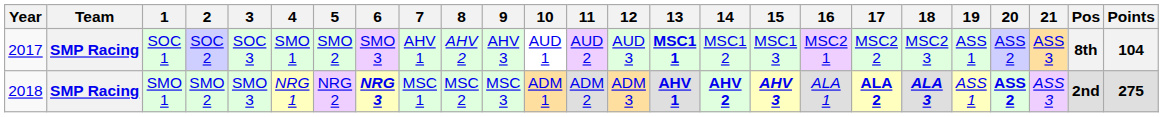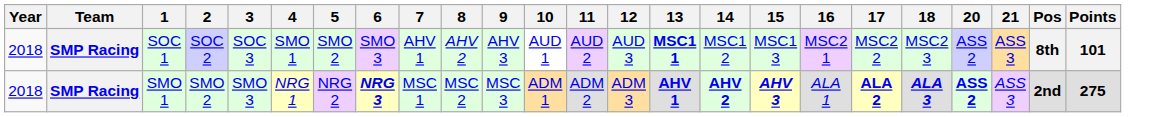 <table class="wikitable" style="text-align:center; font-size:85%">
 <tr>
 <th>Year</th>
 <th>Team</th>
 <th>1</th>
 <th>2</th>
 <th>3</th>
 <th>4</th>
 <th>5</th>
 <th>6</th>
 <th>7</th>
 <th>8</th>
 <th>9</th>
 <th>10</th>
 <th>11</th>
 <th>12</th>
 <th>13</th>
 <th>14</th>
 <th>15</th>
 <th>16</th>
 <th>17</th>
 <th>18</th>
-<th>19</th>
 <th>20</th>
 <th>21</th>
 <th>Pos</th>
 <th>Points</th>
 </tr>
 <tr>
-<td><a href='#'>2017</a></td>
+<td><a href='#'>2018</a></td>
 <th nowrap><a href='#'>SMP Racing</a></th>
 <td style="background:#DFFFDF;"><a href='#'>SOC<br>1</a><br></td>
 <td style="background:#CFCFFF;"><a href='#'>SOC<br>2</a><br></td>
 <td style="background:#DFFFDF;"><a href='#'>SOC<br>3</a><br></td>
 <td style="background:#DFFFDF;"><a href='#'>SMO<br>1</a><br></td>
 <td style="background:#DFFFDF;"><a href='#'>SMO<br>2</a><br></td>
 <td style="background:#EFCFFF;"><a href='#'>SMO<br>3</a><br></td>
 <td style="background:#DFFFDF;"><a href='#'>AHV<br>1</a><br></td>
 <td style="background:#DFFFDF;"><em><a href='#'>AHV<br>2</a></em><br></td>
 <td style="background:#DFFFDF;"><a href='#'>AHV<br>3</a><br></td>
 <td style="background:#FFFFFF;"><a href='#'>AUD<br>1</a><br></td>
 <td style="background:#EFCFFF;"><a href='#'>AUD<br>2</a><br></td>
 <td style="background:#DFFFDF;"><a href='#'>AUD<br>3</a><br></td>
 <td style="background:#DFFFDF;"><strong><a href='#'>MSC1<br>1</a><br></strong></td>
 <td style="background:#DFFFDF;"><a href='#'>MSC1<br>2</a><br></td>
 <td style="background:#DFFFDF;"><a href='#'>MSC1<br>3</a><br></td>
 <td style="background:#EFCFFF;"><a href='#'>MSC2<br>1</a><br></td>
 <td style="background:#DFFFDF;"><a href='#'>MSC2<br>2</a><br></td>
 <td style="background:#DFFFDF;"><a href='#'>MSC2<br>3</a><br></td>
-<td style="background:#DFFFDF;"><a href='#'>ASS<br>1</a><br></td>
 <td style="background:#CFCFFF;"><a href='#'>ASS<br>2</a><br></td>
 <td style="background:#FFDF9F;"><a href='#'>ASS<br>3</a><br></td>
 <th>8th</th>
-<th>104</th>
+<th>101</th>
 </tr>
 <tr>
 <td><a href='#'>2018</a></td>
 <th nowrap><a href='#'>SMP Racing</a></th>
 <td style="background:#DFFFDF;"><a href='#'>SMO<br>1</a><br></td>
 <td style="background:#DFFFDF;"><a href='#'>SMO<br>2</a><br></td>
 <td style="background:#DFFFDF;"><a href='#'>SMO<br>3</a><br></td>
 <td style="background:#FFFFBF;"><em><a href='#'>NRG<br>1</a></em><br></td>
 <td style="background:#EFCFFF;"><a href='#'>NRG<br>2</a><br></td>
 <td style="background:#FFFFBF;"><strong><em><a href='#'>NRG<br>3</a></em></strong><br></td>
 <td style="background:#DFFFDF;"><a href='#'>MSC<br>1</a><br></td>
 <td style="background:#DFFFDF;"><a href='#'>MSC<br>2</a><br></td>
 <td style="background:#DFFFDF;"><a href='#'>MSC<br>3</a><br></td>
 <td style="background:#FFDF9F;"><a href='#'>ADM<br>1</a><br></td>
 <td style="background:#DFDFDF;"><a href='#'>ADM<br>2</a><br></td>
 <td style="background:#FFDF9F;"><a href='#'>ADM<br>3</a><br></td>
 <td style="background:#DFDFDF;"><strong><a href='#'>AHV<br>1</a></strong><br></td>
 <td style="background:#DFFFDF;"><strong><a href='#'>AHV<br>2</a></strong><br></td>
 <td style="background:#FFFFBF;"><strong><em><a href='#'>AHV<br>3</a></em></strong><br></td>
 <td style="background:#DFDFDF;"><em><a href='#'>ALA<br>1</a></em><br></td>
 <td style="background:#FFFFBF;"><strong><a href='#'>ALA<br>2</a></strong><br></td>
 <td style="background:#DFDFDF;"><strong><em><a href='#'>ALA<br>3</a></em></strong><br></td>
-<td style="background:#FFFFBF;"><em><a href='#'>ASS<br>1</a></em><br></td>
 <td style="background:#DFFFDF;"><strong><a href='#'>ASS<br>2</a></strong><br></td>
 <td style="background:#EFCFFF;"><em><a href='#'>ASS<br>3</a></em><br></td>
 <th style="background:#DFDFDF;">2nd</th>
 <th style="background:#DFDFDF;">275</th>
 </tr>
 </table>
